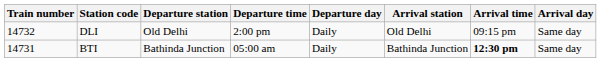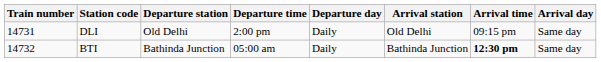 <table class="wikitable">
 <tr>
 <th>Train number</th>
 <th>Station code</th>
 <th>Departure station</th>
 <th>Departure time</th>
 <th>Departure day</th>
 <th>Arrival station</th>
 <th>Arrival time</th>
 <th>Arrival day</th>
 </tr>
 <tr>
-<td>14732</td>
+<td>14731</td>
 <td>DLI</td>
 <td>Old Delhi</td>
 <td>2:00 pm</td>
 <td>Daily</td>
 <td>Old Delhi</td>
 <td>09:15 pm</td>
 <td>Same day</td>
 </tr>
 <tr>
-<td>14731</td>
+<td>14732</td>
 <td>BTI</td>
 <td>Bathinda Junction</td>
 <td>05:00 am</td>
 <td>Daily</td>
 <td>Bathinda Junction</td>
 <td><strong>12:30 pm</strong></td>
 <td>Same day</td>
 </tr>
 </table>
